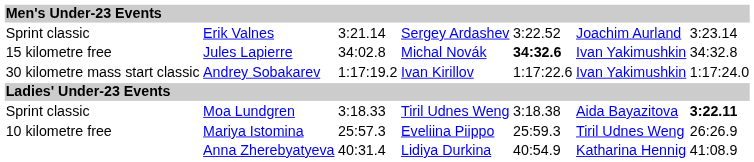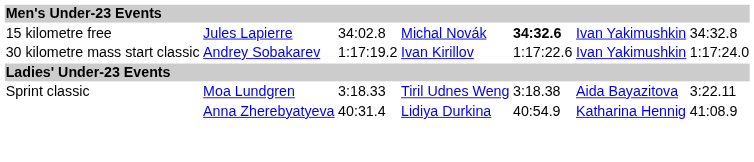 <table>
 <tr style="background:#ccc;">
 <td colspan=7><strong>Men's Under-23 Events</strong></td>
-</tr>
-<tr>
-<td>Sprint classic</td>
-<td><a href='#'>Erik Valnes</a><br></td>
-<td>3:21.14</td>
-<td><a href='#'>Sergey Ardashev</a><br></td>
-<td>3:22.52</td>
-<td><a href='#'>Joachim Aurland</a><br></td>
-<td>3:23.14</td>
 </tr>
 <tr>
 <td>15 kilometre free</td>
 <td><a href='#'>Jules Lapierre</a><br></td>
 <td>34:02.8</td>
 <td><a href='#'>Michal Novák</a><br></td>
 <td><strong>34:32.6</strong></td>
 <td><a href='#'>Ivan Yakimushkin</a><br></td>
 <td>34:32.8</td>
 </tr>
 <tr>
 <td>30 kilometre mass start classic</td>
 <td><a href='#'>Andrey Sobakarev</a><br></td>
 <td>1:17:19.2</td>
 <td><a href='#'>Ivan Kirillov</a><br></td>
 <td>1:17:22.6</td>
 <td><a href='#'>Ivan Yakimushkin</a><br></td>
 <td>1:17:24.0</td>
 </tr>
 <tr style="background:#ccc;">
 <td colspan=7><strong>Ladies' Under-23 Events</strong></td>
 </tr>
 <tr>
 <td>Sprint classic</td>
 <td><a href='#'>Moa Lundgren</a><br></td>
 <td>3:18.33</td>
 <td><a href='#'>Tiril Udnes Weng</a><br></td>
 <td>3:18.38</td>
 <td><a href='#'>Aida Bayazitova</a><br></td>
-<td><strong>3:22.11</strong></td>
-</tr>
-<tr>
-<td>10 kilometre free</td>
-<td><a href='#'>Mariya Istomina</a><br></td>
-<td>25:57.3</td>
-<td><a href='#'>Eveliina Piippo</a><br></td>
-<td>25:59.3</td>
-<td><a href='#'>Tiril Udnes Weng</a><br></td>
-<td>26:26.9</td>
+<td>3:22.11</td>
 </tr>
 <tr>
 <td></td>
 <td><a href='#'>Anna Zherebyatyeva</a><br></td>
 <td>40:31.4</td>
 <td><a href='#'>Lidiya Durkina</a><br></td>
 <td>40:54.9</td>
 <td><a href='#'>Katharina Hennig</a><br></td>
 <td>41:08.9</td>
 </tr>
 </table>
